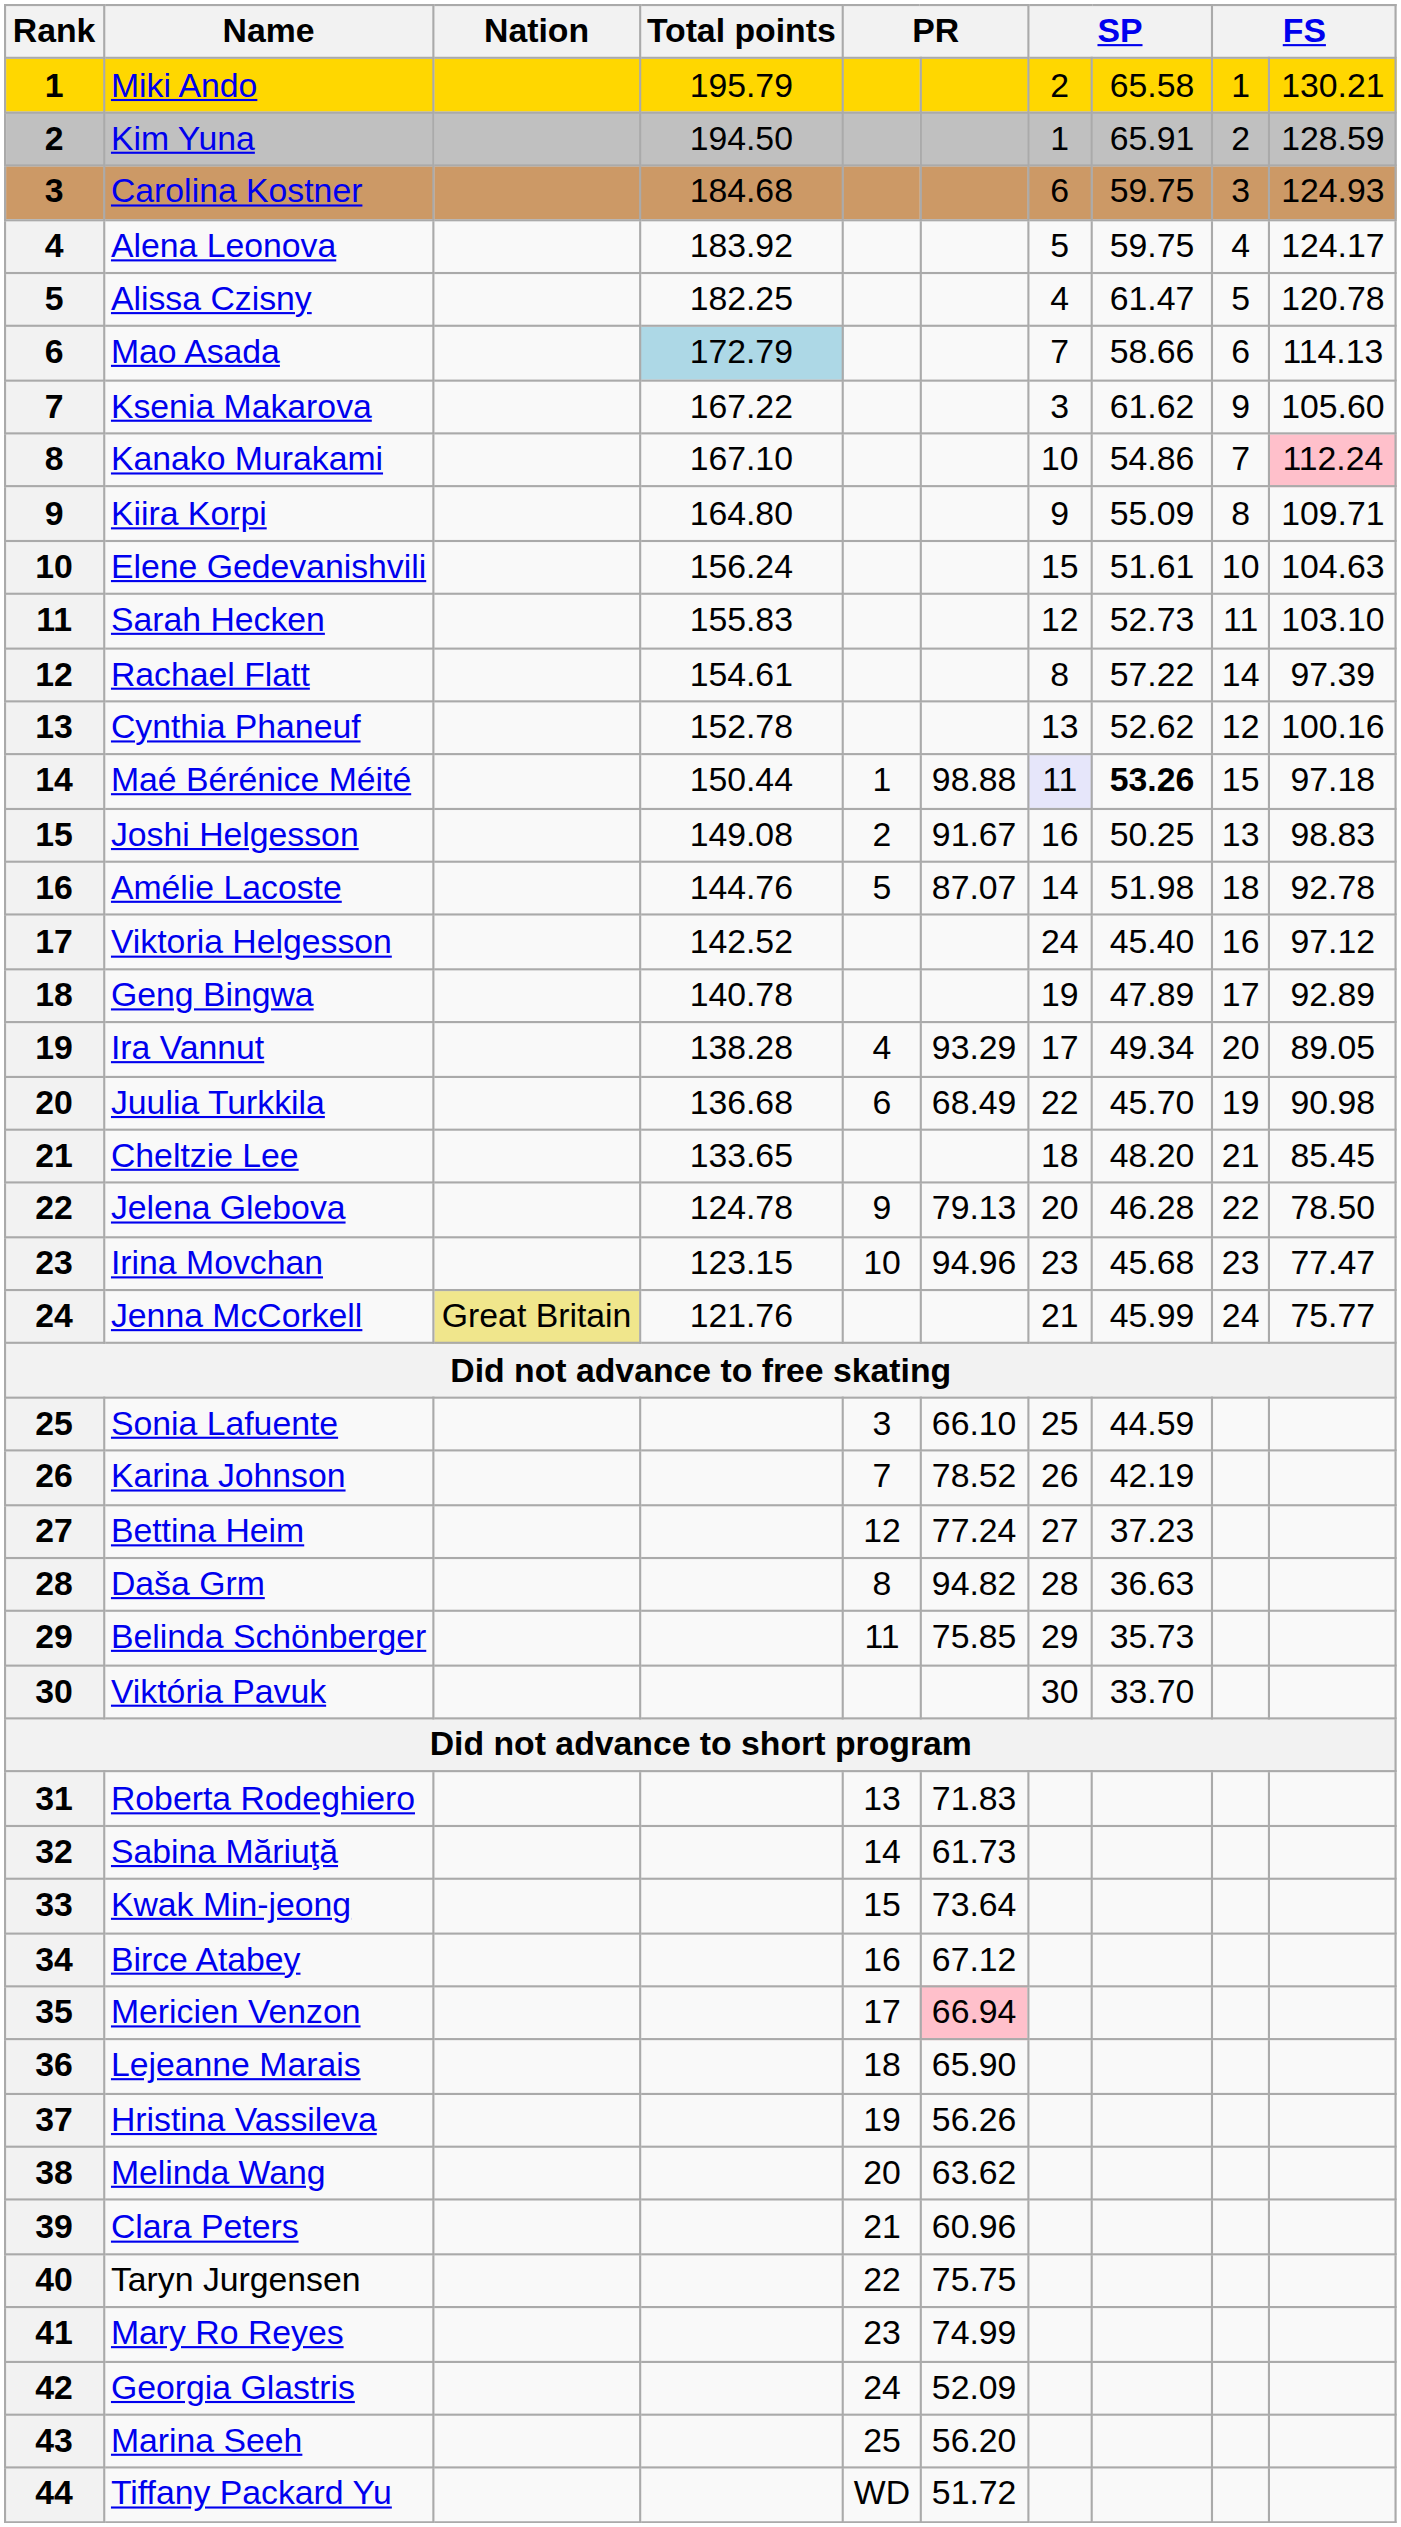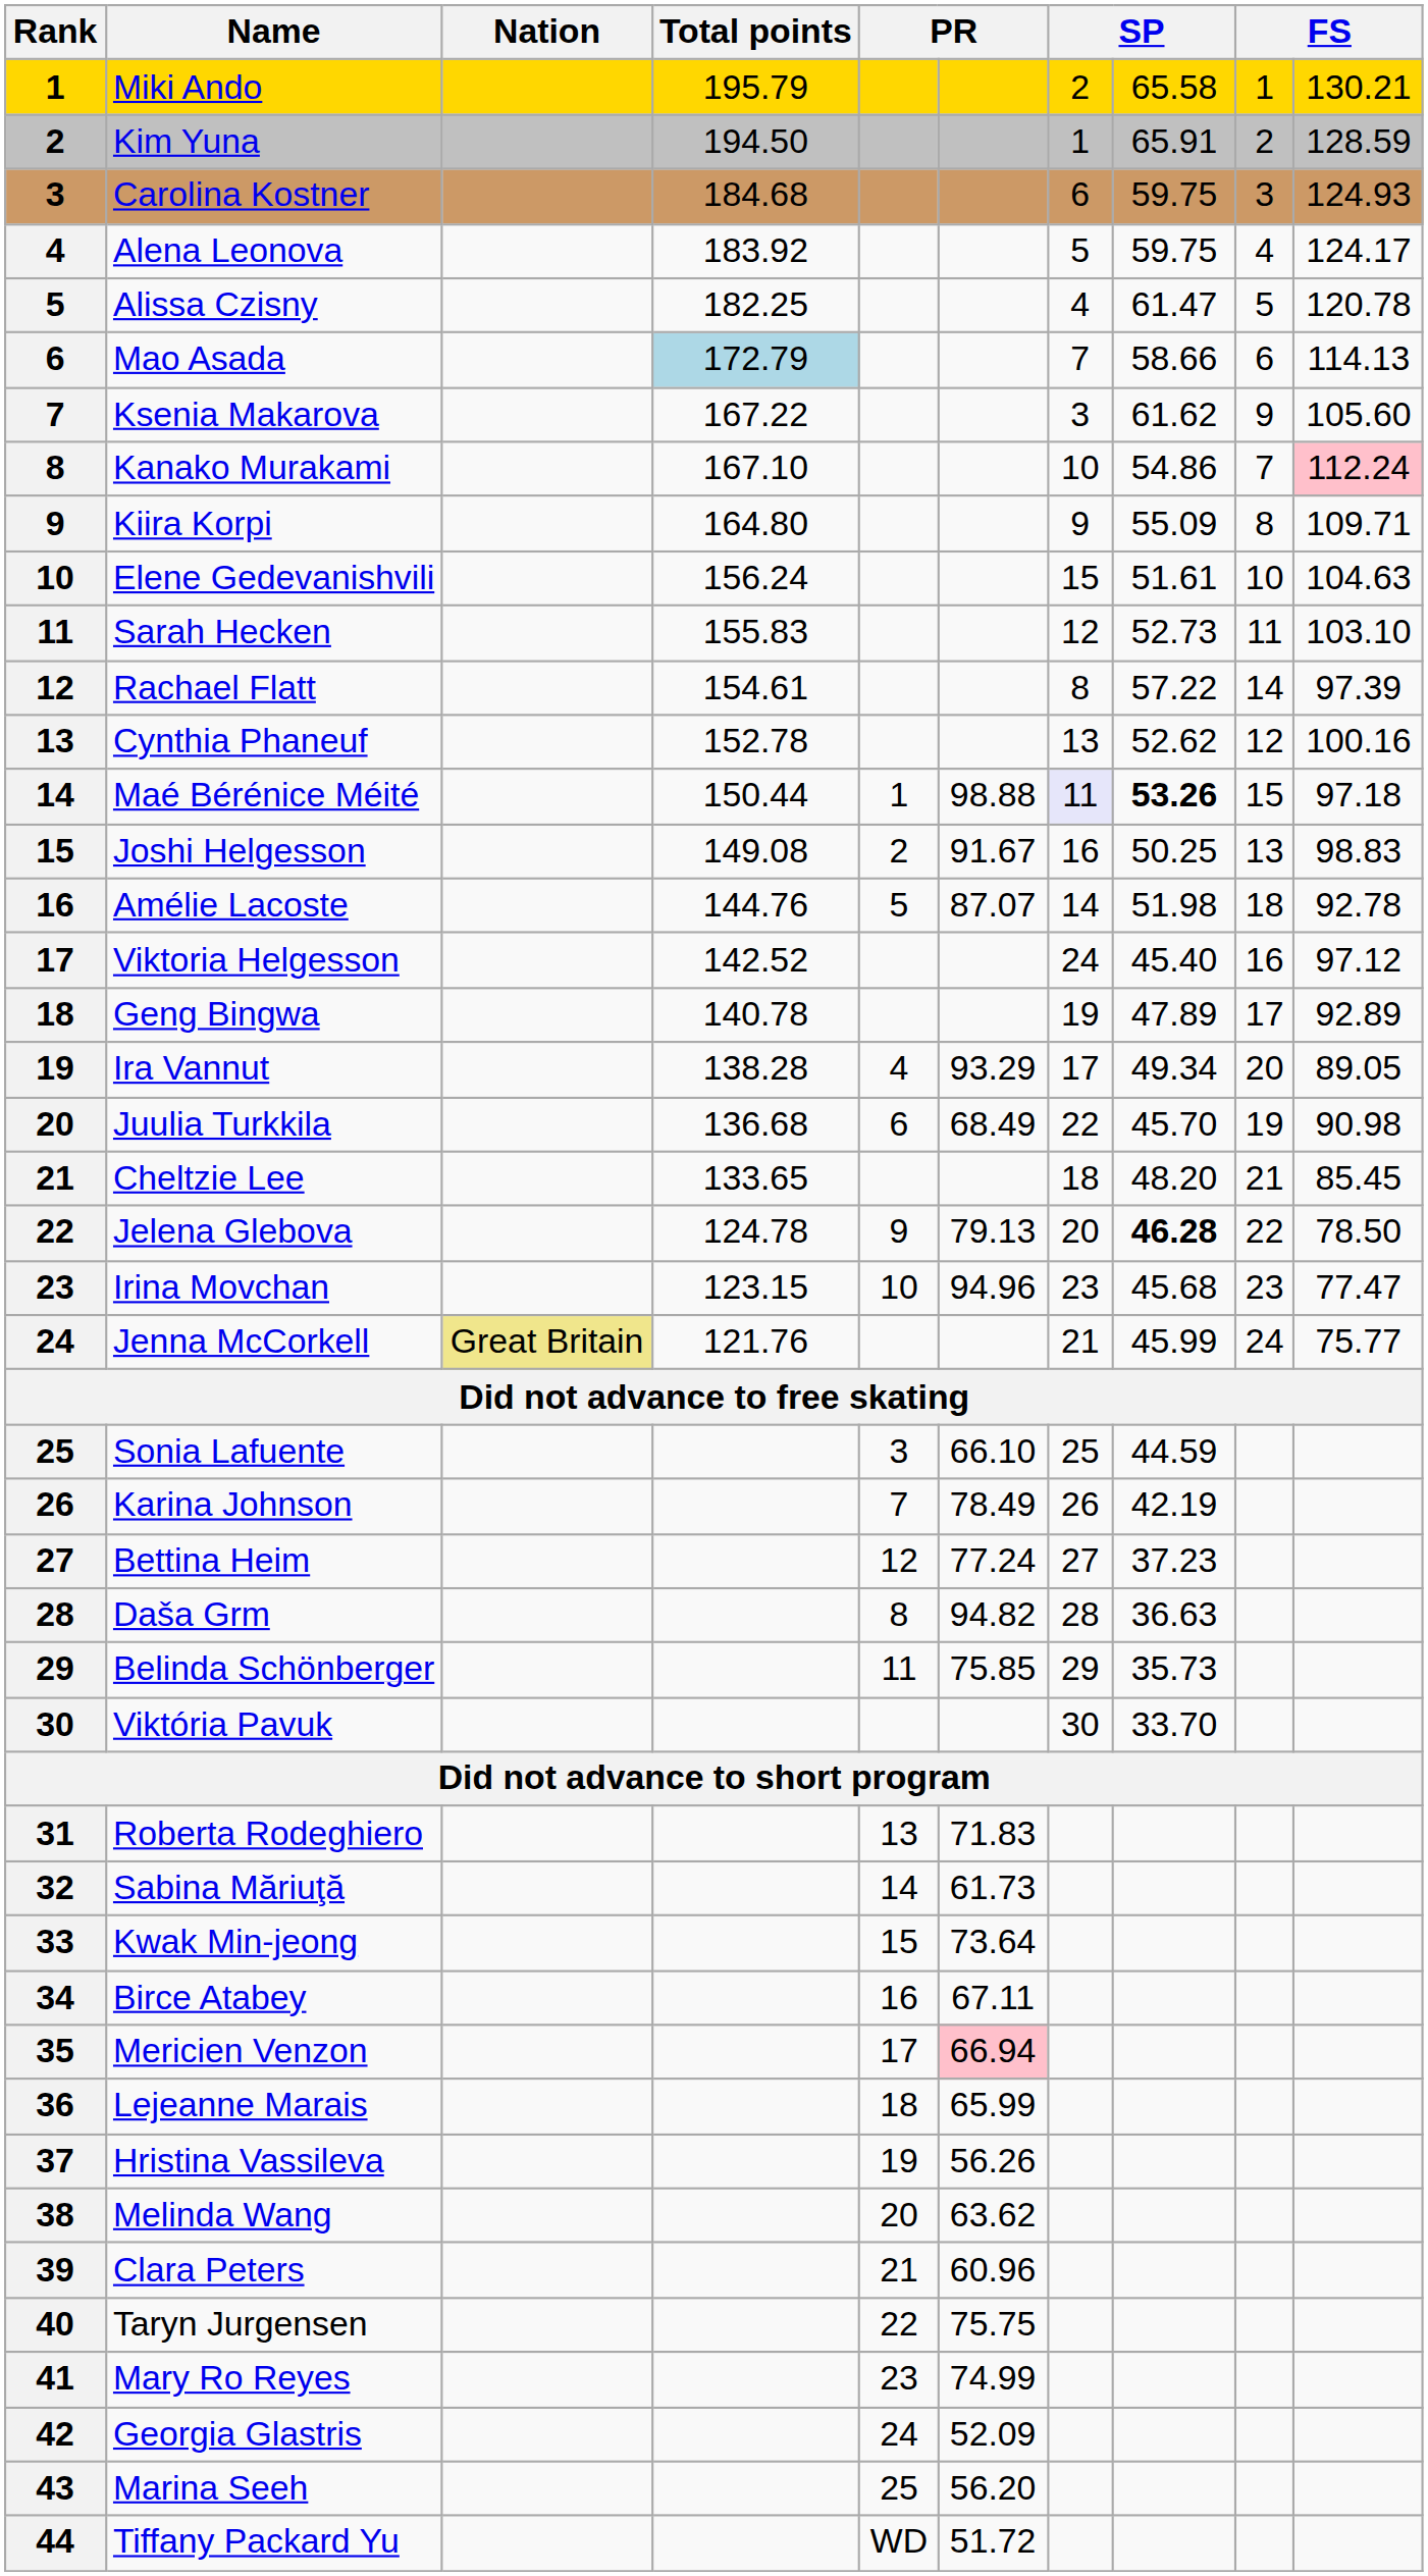 <table class="wikitable sortable">
 <tr>
 <th>Rank</th>
 <th>Name</th>
 <th>Nation</th>
 <th>Total points</th>
 <th colspan="2" width="80px">PR</th>
 <th colspan="2" width="80px"><a href='#'>SP</a></th>
 <th colspan="2" width="80px"><a href='#'>FS</a></th>
 </tr>
 <tr bgcolor="gold">
 <td align="center"><strong>1</strong></td>
 <td><a href='#'>Miki Ando</a></td>
 <td></td>
 <td align="center">195.79</td>
 <td></td>
 <td></td>
 <td align="center">2</td>
 <td align="center">65.58</td>
 <td align="center">1</td>
 <td align="center">130.21</td>
 </tr>
 <tr bgcolor="silver">
 <td align="center"><strong>2</strong></td>
 <td><a href='#'>Kim Yuna</a></td>
 <td></td>
 <td align="center">194.50</td>
 <td></td>
 <td></td>
 <td align="center">1</td>
 <td align="center">65.91</td>
 <td align="center">2</td>
 <td align="center">128.59</td>
 </tr>
 <tr bgcolor="cc9966">
 <td align="center"><strong>3</strong></td>
 <td><a href='#'>Carolina Kostner</a></td>
 <td></td>
 <td align="center">184.68</td>
 <td></td>
 <td></td>
 <td align="center">6</td>
 <td align="center">59.75</td>
 <td align="center">3</td>
 <td align="center">124.93</td>
 </tr>
 <tr>
 <th>4</th>
 <td><a href='#'>Alena Leonova</a></td>
 <td></td>
 <td align="center">183.92</td>
 <td></td>
 <td></td>
 <td align="center">5</td>
 <td align="center">59.75</td>
 <td align="center">4</td>
 <td align="center">124.17</td>
 </tr>
 <tr>
 <th>5</th>
 <td><a href='#'>Alissa Czisny</a></td>
 <td></td>
 <td align="center">182.25</td>
 <td></td>
 <td></td>
 <td align="center">4</td>
 <td align="center">61.47</td>
 <td align="center">5</td>
 <td align="center">120.78</td>
 </tr>
 <tr>
 <th>6</th>
 <td><a href='#'>Mao Asada</a></td>
 <td></td>
 <td align="center" style="background: lightblue;">172.79</td>
 <td></td>
 <td></td>
 <td align="center">7</td>
 <td align="center">58.66</td>
 <td align="center">6</td>
 <td align="center">114.13</td>
 </tr>
 <tr>
 <th>7</th>
 <td><a href='#'>Ksenia Makarova</a></td>
 <td></td>
 <td align="center">167.22</td>
 <td></td>
 <td></td>
 <td align="center">3</td>
 <td align="center">61.62</td>
 <td align="center">9</td>
 <td align="center">105.60</td>
 </tr>
 <tr>
 <th>8</th>
 <td><a href='#'>Kanako Murakami</a></td>
 <td></td>
 <td align="center">167.10</td>
 <td></td>
 <td></td>
 <td align="center">10</td>
 <td align="center">54.86</td>
 <td align="center">7</td>
 <td align="center" style="background: pink;">112.24</td>
 </tr>
 <tr>
 <th>9</th>
 <td><a href='#'>Kiira Korpi</a></td>
 <td></td>
 <td align="center">164.80</td>
 <td></td>
 <td></td>
 <td align="center">9</td>
 <td align="center">55.09</td>
 <td align="center">8</td>
 <td align="center">109.71</td>
 </tr>
 <tr>
 <th>10</th>
 <td><a href='#'>Elene Gedevanishvili</a></td>
 <td></td>
 <td align="center">156.24</td>
 <td></td>
 <td></td>
 <td align="center">15</td>
 <td align="center">51.61</td>
 <td align="center">10</td>
 <td align="center">104.63</td>
 </tr>
 <tr>
 <th>11</th>
 <td><a href='#'>Sarah Hecken</a></td>
 <td></td>
 <td align="center">155.83</td>
 <td></td>
 <td></td>
 <td align="center">12</td>
 <td align="center">52.73</td>
 <td align="center">11</td>
 <td align="center">103.10</td>
 </tr>
 <tr>
 <th>12</th>
 <td><a href='#'>Rachael Flatt</a></td>
 <td></td>
 <td align="center">154.61</td>
 <td></td>
 <td></td>
 <td align="center">8</td>
 <td align="center">57.22</td>
 <td align="center">14</td>
 <td align="center">97.39</td>
 </tr>
 <tr>
 <th>13</th>
 <td><a href='#'>Cynthia Phaneuf</a></td>
 <td></td>
 <td align="center">152.78</td>
 <td></td>
 <td></td>
 <td align="center">13</td>
 <td align="center">52.62</td>
 <td align="center">12</td>
 <td align="center">100.16</td>
 </tr>
 <tr>
 <th>14</th>
 <td><a href='#'>Maé Bérénice Méité</a></td>
 <td></td>
 <td align="center">150.44</td>
 <td align="center">1</td>
 <td align="center">98.88</td>
 <td align="center" style="background: lavender;">11</td>
 <td align="center"><strong>53.26</strong></td>
 <td align="center">15</td>
 <td align="center">97.18</td>
 </tr>
 <tr>
 <th>15</th>
 <td><a href='#'>Joshi Helgesson</a></td>
 <td></td>
 <td align="center">149.08</td>
 <td align="center">2</td>
 <td align="center">91.67</td>
 <td align="center">16</td>
 <td align="center">50.25</td>
 <td align="center">13</td>
 <td align="center">98.83</td>
 </tr>
 <tr>
 <th>16</th>
 <td><a href='#'>Amélie Lacoste</a></td>
 <td></td>
 <td align="center">144.76</td>
 <td align="center">5</td>
 <td align="center">87.07</td>
 <td align="center">14</td>
 <td align="center">51.98</td>
 <td align="center">18</td>
 <td align="center">92.78</td>
 </tr>
 <tr>
 <th>17</th>
 <td><a href='#'>Viktoria Helgesson</a></td>
 <td></td>
 <td align="center">142.52</td>
 <td></td>
 <td></td>
 <td align="center">24</td>
 <td align="center">45.40</td>
 <td align="center">16</td>
 <td align="center">97.12</td>
 </tr>
 <tr>
 <th>18</th>
 <td><a href='#'>Geng Bingwa</a></td>
 <td></td>
 <td align="center">140.78</td>
 <td></td>
 <td></td>
 <td align="center">19</td>
 <td align="center">47.89</td>
 <td align="center">17</td>
 <td align="center">92.89</td>
 </tr>
 <tr>
 <th>19</th>
 <td><a href='#'>Ira Vannut</a></td>
 <td></td>
 <td align="center">138.28</td>
 <td align="center">4</td>
 <td align="center">93.29</td>
 <td align="center">17</td>
 <td align="center">49.34</td>
 <td align="center">20</td>
 <td align="center">89.05</td>
 </tr>
 <tr>
 <th>20</th>
 <td><a href='#'>Juulia Turkkila</a></td>
 <td></td>
 <td align="center">136.68</td>
 <td align="center">6</td>
 <td align="center">68.49</td>
 <td align="center">22</td>
 <td align="center">45.70</td>
 <td align="center">19</td>
 <td align="center">90.98</td>
 </tr>
 <tr>
 <th>21</th>
 <td><a href='#'>Cheltzie Lee</a></td>
 <td></td>
 <td align="center">133.65</td>
 <td></td>
 <td></td>
 <td align="center">18</td>
 <td align="center">48.20</td>
 <td align="center">21</td>
 <td align="center">85.45</td>
 </tr>
 <tr>
 <th>22</th>
 <td><a href='#'>Jelena Glebova</a></td>
 <td></td>
 <td align="center">124.78</td>
 <td align="center">9</td>
 <td align="center">79.13</td>
 <td align="center">20</td>
-<td align="center">46.28</td>
+<td align="center"><strong>46.28</strong></td>
 <td align="center">22</td>
 <td align="center">78.50</td>
 </tr>
 <tr>
 <th>23</th>
 <td><a href='#'>Irina Movchan</a></td>
 <td></td>
 <td align="center">123.15</td>
 <td align="center">10</td>
 <td align="center">94.96</td>
 <td align="center">23</td>
 <td align="center">45.68</td>
 <td align="center">23</td>
 <td align="center">77.47</td>
 </tr>
 <tr>
 <th>24</th>
 <td><a href='#'>Jenna McCorkell</a></td>
 <td style="background: khaki;"> Great Britain</td>
 <td align="center">121.76</td>
 <td></td>
 <td></td>
 <td align="center">21</td>
 <td align="center">45.99</td>
 <td align="center">24</td>
 <td align="center">75.77</td>
 </tr>
 <tr>
 <th colspan="10">Did not advance to free skating</th>
 </tr>
 <tr>
 <th>25</th>
 <td><a href='#'>Sonia Lafuente</a></td>
 <td></td>
 <td></td>
 <td align="center">3</td>
 <td align="center">66.10</td>
 <td align="center">25</td>
 <td align="center">44.59</td>
 <td></td>
 <td></td>
 </tr>
 <tr>
 <th>26</th>
 <td><a href='#'>Karina Johnson</a></td>
 <td></td>
 <td></td>
 <td align="center">7</td>
-<td align="center">78.52</td>
+<td align="center">78.49</td>
 <td align="center">26</td>
 <td align="center">42.19</td>
 <td></td>
 <td></td>
 </tr>
 <tr>
 <th>27</th>
 <td><a href='#'>Bettina Heim</a></td>
 <td></td>
 <td></td>
 <td align="center">12</td>
 <td align="center">77.24</td>
 <td align="center">27</td>
 <td align="center">37.23</td>
 <td></td>
 <td></td>
 </tr>
 <tr>
 <th>28</th>
 <td><a href='#'>Daša Grm</a></td>
 <td></td>
 <td></td>
 <td align="center">8</td>
 <td align="center">94.82</td>
 <td align="center">28</td>
 <td align="center">36.63</td>
 <td></td>
 <td></td>
 </tr>
 <tr>
 <th>29</th>
 <td><a href='#'>Belinda Schönberger</a></td>
 <td></td>
 <td></td>
 <td align="center">11</td>
 <td align="center">75.85</td>
 <td align="center">29</td>
 <td align="center">35.73</td>
 <td></td>
 <td></td>
 </tr>
 <tr>
 <th>30</th>
 <td><a href='#'>Viktória Pavuk</a></td>
 <td></td>
 <td></td>
 <td></td>
 <td></td>
 <td align="center">30</td>
 <td align="center">33.70</td>
 <td></td>
 <td></td>
 </tr>
 <tr>
 <th colspan="10">Did not advance to short program</th>
 </tr>
 <tr>
 <th>31</th>
 <td><a href='#'>Roberta Rodeghiero</a></td>
 <td></td>
 <td></td>
 <td align="center">13</td>
 <td align="center">71.83</td>
 <td></td>
 <td></td>
 <td></td>
 <td></td>
 </tr>
 <tr>
 <th>32</th>
 <td><a href='#'>Sabina Măriuţă</a></td>
 <td></td>
 <td></td>
 <td align="center">14</td>
 <td align="center">61.73</td>
 <td></td>
 <td></td>
 <td></td>
 <td></td>
 </tr>
 <tr>
 <th>33</th>
 <td><a href='#'>Kwak Min-jeong</a></td>
 <td></td>
 <td></td>
 <td align="center">15</td>
 <td align="center">73.64</td>
 <td></td>
 <td></td>
 <td></td>
 <td></td>
 </tr>
 <tr>
 <th>34</th>
 <td><a href='#'>Birce Atabey</a></td>
 <td></td>
 <td></td>
 <td align="center">16</td>
-<td align="center">67.12</td>
+<td align="center">67.11</td>
 <td></td>
 <td></td>
 <td></td>
 <td></td>
 </tr>
 <tr>
 <th>35</th>
 <td><a href='#'>Mericien Venzon</a></td>
 <td></td>
 <td></td>
 <td align="center">17</td>
 <td align="center" style="background: pink;">66.94</td>
 <td></td>
 <td></td>
 <td></td>
 <td></td>
 </tr>
 <tr>
 <th>36</th>
 <td><a href='#'>Lejeanne Marais</a></td>
 <td></td>
 <td></td>
 <td align="center">18</td>
-<td align="center">65.90</td>
+<td align="center">65.99</td>
 <td></td>
 <td></td>
 <td></td>
 <td></td>
 </tr>
 <tr>
 <th>37</th>
 <td><a href='#'>Hristina Vassileva</a></td>
 <td></td>
 <td></td>
 <td align="center">19</td>
 <td align="center">56.26</td>
 <td></td>
 <td></td>
 <td></td>
 <td></td>
 </tr>
 <tr>
 <th>38</th>
 <td><a href='#'>Melinda Wang</a></td>
 <td></td>
 <td></td>
 <td align="center">20</td>
 <td align="center">63.62</td>
 <td></td>
 <td></td>
 <td></td>
 <td></td>
 </tr>
 <tr>
 <th>39</th>
 <td><a href='#'>Clara Peters</a></td>
 <td></td>
 <td></td>
 <td align="center">21</td>
 <td align="center">60.96</td>
 <td></td>
 <td></td>
 <td></td>
 <td></td>
 </tr>
 <tr>
 <th>40</th>
 <td>Taryn Jurgensen</td>
 <td></td>
 <td></td>
 <td align="center">22</td>
 <td align="center">75.75</td>
 <td></td>
 <td></td>
 <td></td>
 <td></td>
 </tr>
 <tr>
 <th>41</th>
 <td><a href='#'>Mary Ro Reyes</a></td>
 <td></td>
 <td></td>
 <td align="center">23</td>
 <td align="center">74.99</td>
 <td></td>
 <td></td>
 <td></td>
 <td></td>
 </tr>
 <tr>
 <th>42</th>
 <td><a href='#'>Georgia Glastris</a></td>
 <td></td>
 <td></td>
 <td align="center">24</td>
 <td align="center">52.09</td>
 <td></td>
 <td></td>
 <td></td>
 <td></td>
 </tr>
 <tr>
 <th>43</th>
 <td><a href='#'>Marina Seeh</a></td>
 <td></td>
 <td></td>
 <td align="center">25</td>
 <td align="center">56.20</td>
 <td></td>
 <td></td>
 <td></td>
 <td></td>
 </tr>
 <tr>
 <th>44</th>
 <td><a href='#'>Tiffany Packard Yu</a></td>
 <td></td>
 <td></td>
 <td align="center">WD</td>
 <td align="center">51.72</td>
 <td></td>
 <td></td>
 <td></td>
 <td></td>
 </tr>
 </table>
